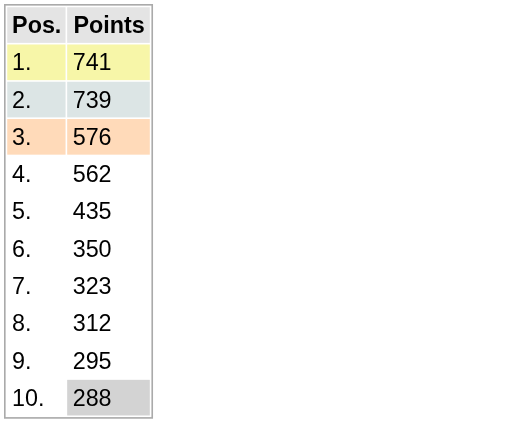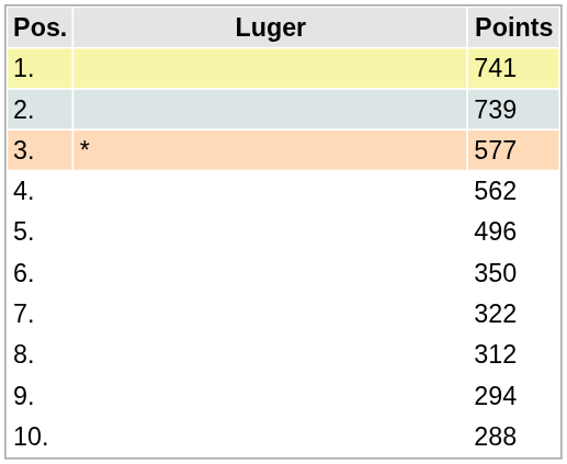 <table cellspacing="1" cellpadding="3" style="border:1px solid #aaa; font-size:90%;">
 <tr style="background:#e4e4e4;">
 <th style="width:10px;">Pos.</th>
+<th style="width:215px;">Luger</th>
 <th style="width:45px;">Points</th>
 </tr>
 <tr style="background:#f7f6a8;">
 <td>1.</td>
+<td align="left"><strong></strong></td>
 <td>741</td>
 </tr>
 <tr style="background:#dce5e5;">
 <td>2.</td>
+<td align="left"></td>
 <td>739</td>
 </tr>
 <tr style="background:#ffdab9;">
 <td>3.</td>
-<td>576</td>
+<td align="left">*</td>
+<td>577</td>
 </tr>
 <tr>
 <td>4.</td>
+<td align="left"></td>
 <td>562</td>
 </tr>
 <tr>
 <td>5.</td>
-<td>435</td>
+<td align="left"></td>
+<td>496</td>
 </tr>
 <tr>
 <td>6.</td>
+<td align="left"></td>
 <td>350</td>
 </tr>
 <tr>
 <td>7.</td>
-<td>323</td>
+<td align="left"></td>
+<td>322</td>
 </tr>
 <tr>
 <td>8.</td>
+<td align="left"></td>
 <td>312</td>
 </tr>
 <tr>
 <td>9.</td>
-<td>295</td>
+<td align="left"></td>
+<td>294</td>
 </tr>
 <tr>
 <td>10.</td>
-<td style="background: lightgrey;">288</td>
+<td align="left"></td>
+<td>288</td>
 </tr>
 </table>
